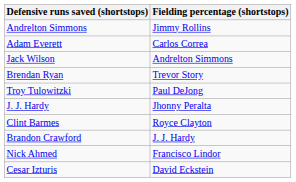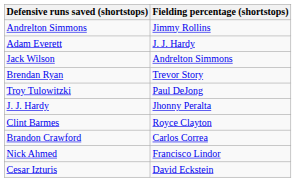 <table class="wikitable">
 <tr>
 <th>Defensive runs saved (shortstops)</th>
 <th>Fielding percentage (shortstops)</th>
 </tr>
 <tr>
 <td><a href='#'>Andrelton Simmons</a></td>
 <td><a href='#'>Jimmy Rollins</a></td>
 </tr>
 <tr>
 <td><a href='#'>Adam Everett</a></td>
-<td><a href='#'>Carlos Correa</a></td>
+<td><a href='#'>J. J. Hardy</a></td>
 </tr>
 <tr>
 <td><a href='#'>Jack Wilson</a></td>
 <td><a href='#'>Andrelton Simmons</a></td>
 </tr>
 <tr>
 <td><a href='#'>Brendan Ryan</a></td>
 <td><a href='#'>Trevor Story</a></td>
 </tr>
 <tr>
 <td><a href='#'>Troy Tulowitzki</a></td>
 <td><a href='#'>Paul DeJong</a></td>
 </tr>
 <tr>
 <td><a href='#'>J. J. Hardy</a></td>
 <td><a href='#'>Jhonny Peralta</a></td>
 </tr>
 <tr>
 <td><a href='#'>Clint Barmes</a></td>
 <td><a href='#'>Royce Clayton</a></td>
 </tr>
 <tr>
 <td><a href='#'>Brandon Crawford</a></td>
-<td><a href='#'>J. J. Hardy</a></td>
+<td><a href='#'>Carlos Correa</a></td>
 </tr>
 <tr>
 <td><a href='#'>Nick Ahmed</a></td>
 <td><a href='#'>Francisco Lindor</a></td>
 </tr>
 <tr>
 <td><a href='#'>Cesar Izturis</a></td>
 <td><a href='#'>David Eckstein</a></td>
 </tr>
 </table>
